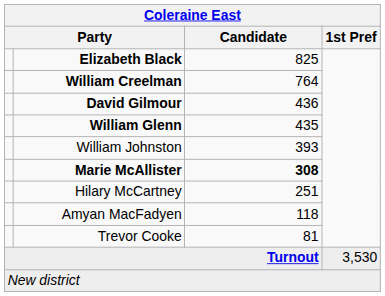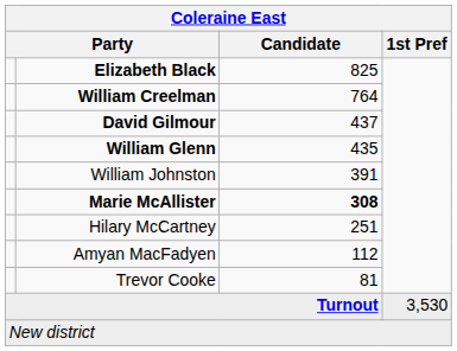 <table class="wikitable">
 <tr>
 <th colspan="4" align="center"><a href='#'>Coleraine East</a></th>
 </tr>
 <tr>
 <th colspan="2" align="center" width=200>Party</th>
 <th width=150>Candidate</th>
 <th width=60>1st Pref</th>
 </tr>
 <tr>
 <td></td>
 <td align="right"><strong>Elizabeth Black</strong></td>
 <td align="right">825</td>
 </tr>
 <tr>
 <td></td>
 <td align="right"><strong>William Creelman</strong></td>
 <td align="right">764</td>
 </tr>
 <tr>
 <td></td>
 <td align="right"><strong>David Gilmour</strong></td>
-<td align="right">436</td>
+<td align="right">437</td>
 </tr>
 <tr>
 <td></td>
 <td align="right"><strong>William Glenn</strong></td>
 <td align="right">435</td>
 </tr>
 <tr>
 <td></td>
 <td align="right">William Johnston</td>
-<td align="right">393</td>
+<td align="right">391</td>
 </tr>
 <tr>
 <td></td>
 <td align="right"><strong>Marie McAllister</strong></td>
 <td align="right"><strong>308</strong></td>
 </tr>
 <tr>
 <td></td>
 <td align="right">Hilary McCartney</td>
 <td align="right">251</td>
 </tr>
 <tr>
 <td></td>
 <td align="right">Amyan MacFadyen</td>
-<td align="right">118</td>
+<td align="right">112</td>
 </tr>
 <tr>
 <td></td>
 <td align="right">Trevor Cooke</td>
 <td align="right">81</td>
 </tr>
 <tr bgcolor="EEEEEE">
 <td colspan=3 align="right"><strong><a href='#'>Turnout</a></strong></td>
 <td align="right">3,530</td>
 </tr>
 <tr>
 <td colspan=4 bgcolor="EEEEEE"><em>New district</em></td>
 </tr>
 </table>
